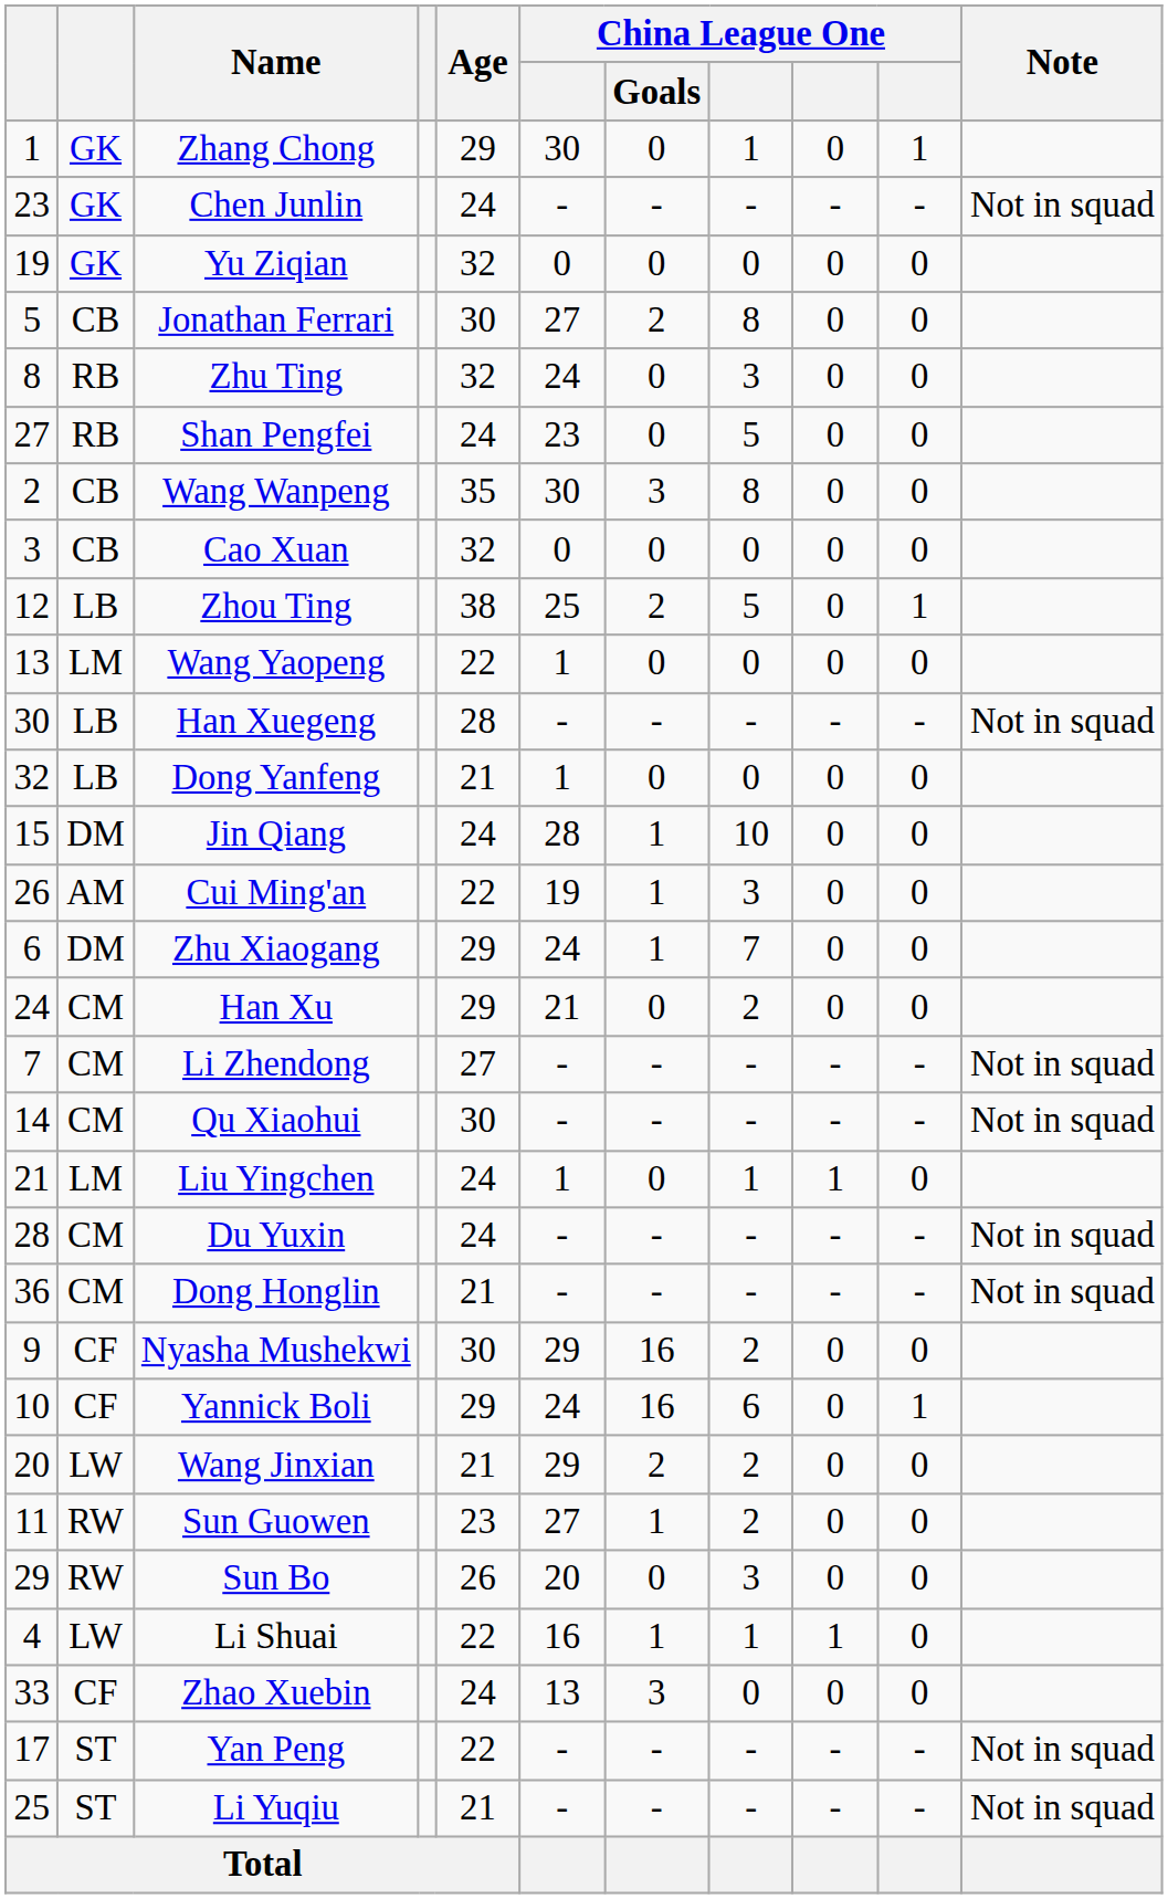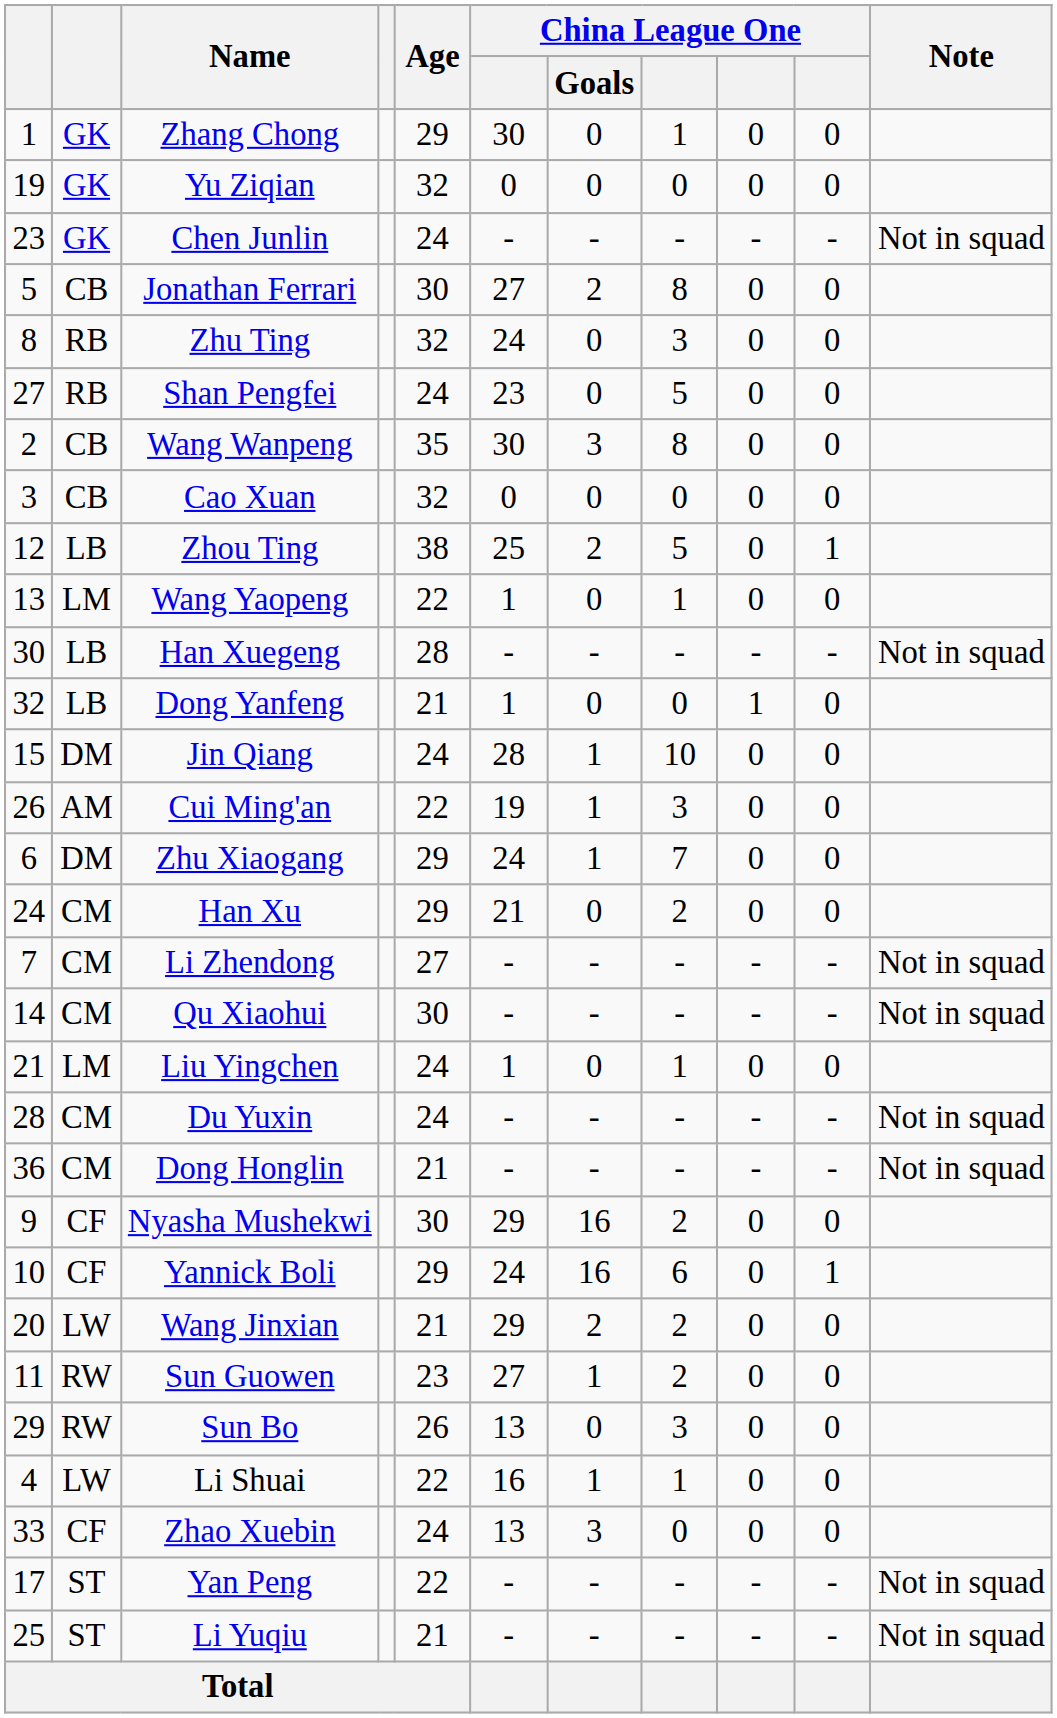 <table class="wikitable" style="text-align: center ">
 <tr>
 <th rowspan="2"></th>
 <th rowspan="2"></th>
 <th rowspan="2">Name</th>
 <th rowspan="2"></th>
 <th rowspan="2" style="width:30px">Age</th>
 <th colspan="5"><a href='#'>China League One</a></th>
 <th rowspan="2">Note</th>
 </tr>
 <tr>
 <th style="width:30px"></th>
 <th style="width:30px">Goals</th>
 <th style="width:30px"></th>
 <th style="width:30px"></th>
 <th style="width:30px"></th>
 </tr>
 <tr>
 <td>1</td>
 <td><a href='#'>GK</a></td>
 <td><a href='#'>Zhang Chong</a></td>
 <td></td>
 <td>29</td>
 <td>30</td>
 <td>0</td>
 <td>1</td>
 <td>0</td>
-<td>1</td>
+<td>0</td>
+<td></td>
+</tr>
+<tr>
+<td>19</td>
+<td><a href='#'>GK</a></td>
+<td><a href='#'>Yu Ziqian</a></td>
+<td></td>
+<td>32</td>
+<td>0</td>
+<td>0</td>
+<td>0</td>
+<td>0</td>
+<td>0</td>
 <td></td>
 </tr>
 <tr>
 <td>23</td>
 <td><a href='#'>GK</a></td>
 <td><a href='#'>Chen Junlin</a></td>
 <td></td>
 <td>24</td>
 <td>-</td>
 <td>-</td>
 <td>-</td>
 <td>-</td>
 <td>-</td>
 <td>Not in squad</td>
-</tr>
-<tr>
-<td>19</td>
-<td><a href='#'>GK</a></td>
-<td><a href='#'>Yu Ziqian</a></td>
-<td></td>
-<td>32</td>
-<td>0</td>
-<td>0</td>
-<td>0</td>
-<td>0</td>
-<td>0</td>
-<td></td>
 </tr>
 <tr>
 <td>5</td>
 <td>CB</td>
 <td><a href='#'>Jonathan Ferrari</a></td>
 <td></td>
 <td>30</td>
 <td>27</td>
 <td>2</td>
 <td>8</td>
 <td>0</td>
 <td>0</td>
 <td></td>
 </tr>
 <tr>
 <td>8</td>
 <td>RB</td>
 <td><a href='#'>Zhu Ting</a></td>
 <td></td>
 <td>32</td>
 <td>24</td>
 <td>0</td>
 <td>3</td>
 <td>0</td>
 <td>0</td>
 <td></td>
 </tr>
 <tr>
 <td>27</td>
 <td>RB</td>
 <td><a href='#'>Shan Pengfei</a></td>
 <td></td>
 <td>24</td>
 <td>23</td>
 <td>0</td>
 <td>5</td>
 <td>0</td>
 <td>0</td>
 <td></td>
 </tr>
 <tr>
 <td>2</td>
 <td>CB</td>
 <td><a href='#'>Wang Wanpeng</a></td>
 <td></td>
 <td>35</td>
 <td>30</td>
 <td>3</td>
 <td>8</td>
 <td>0</td>
 <td>0</td>
 <td></td>
 </tr>
 <tr>
 <td>3</td>
 <td>CB</td>
 <td><a href='#'>Cao Xuan</a></td>
 <td></td>
 <td>32</td>
 <td>0</td>
 <td>0</td>
 <td>0</td>
 <td>0</td>
 <td>0</td>
 <td></td>
 </tr>
 <tr>
 <td>12</td>
 <td>LB</td>
 <td><a href='#'>Zhou Ting</a></td>
 <td></td>
 <td>38</td>
 <td>25</td>
 <td>2</td>
 <td>5</td>
 <td>0</td>
 <td>1</td>
 <td></td>
 </tr>
 <tr>
 <td>13</td>
 <td>LM</td>
 <td><a href='#'>Wang Yaopeng</a></td>
 <td></td>
 <td>22</td>
 <td>1</td>
 <td>0</td>
-<td>0</td>
+<td>1</td>
 <td>0</td>
 <td>0</td>
 <td></td>
 </tr>
 <tr>
 <td>30</td>
 <td>LB</td>
 <td><a href='#'>Han Xuegeng</a></td>
 <td></td>
 <td>28</td>
 <td>-</td>
 <td>-</td>
 <td>-</td>
 <td>-</td>
 <td>-</td>
 <td>Not in squad</td>
 </tr>
 <tr>
 <td>32</td>
 <td>LB</td>
 <td><a href='#'>Dong Yanfeng</a></td>
 <td></td>
 <td>21</td>
 <td>1</td>
 <td>0</td>
 <td>0</td>
-<td>0</td>
+<td>1</td>
 <td>0</td>
 <td></td>
 </tr>
 <tr>
 <td>15</td>
 <td>DM</td>
 <td><a href='#'>Jin Qiang</a></td>
 <td></td>
 <td>24</td>
 <td>28</td>
 <td>1</td>
 <td>10</td>
 <td>0</td>
 <td>0</td>
 <td></td>
 </tr>
 <tr>
 <td>26</td>
 <td>AM</td>
 <td><a href='#'>Cui Ming'an</a></td>
 <td></td>
 <td>22</td>
 <td>19</td>
 <td>1</td>
 <td>3</td>
 <td>0</td>
 <td>0</td>
 <td></td>
 </tr>
 <tr>
 <td>6</td>
 <td>DM</td>
 <td><a href='#'>Zhu Xiaogang</a></td>
 <td></td>
 <td>29</td>
 <td>24</td>
 <td>1</td>
 <td>7</td>
 <td>0</td>
 <td>0</td>
 <td></td>
 </tr>
 <tr>
 <td>24</td>
 <td>CM</td>
 <td><a href='#'>Han Xu</a></td>
 <td></td>
 <td>29</td>
 <td>21</td>
 <td>0</td>
 <td>2</td>
 <td>0</td>
 <td>0</td>
 <td></td>
 </tr>
 <tr>
 <td>7</td>
 <td>CM</td>
 <td><a href='#'>Li Zhendong</a></td>
 <td></td>
 <td>27</td>
 <td>-</td>
 <td>-</td>
 <td>-</td>
 <td>-</td>
 <td>-</td>
 <td>Not in squad</td>
 </tr>
 <tr>
 <td>14</td>
 <td>CM</td>
 <td><a href='#'>Qu Xiaohui</a></td>
 <td></td>
 <td>30</td>
 <td>-</td>
 <td>-</td>
 <td>-</td>
 <td>-</td>
 <td>-</td>
 <td>Not in squad</td>
 </tr>
 <tr>
 <td>21</td>
 <td>LM</td>
 <td><a href='#'>Liu Yingchen</a></td>
 <td></td>
 <td>24</td>
 <td>1</td>
 <td>0</td>
 <td>1</td>
-<td>1</td>
+<td>0</td>
 <td>0</td>
 <td></td>
 </tr>
 <tr>
 <td>28</td>
 <td>CM</td>
 <td><a href='#'>Du Yuxin</a></td>
 <td></td>
 <td>24</td>
 <td>-</td>
 <td>-</td>
 <td>-</td>
 <td>-</td>
 <td>-</td>
 <td>Not in squad</td>
 </tr>
 <tr>
 <td>36</td>
 <td>CM</td>
 <td><a href='#'>Dong Honglin</a></td>
 <td></td>
 <td>21</td>
 <td>-</td>
 <td>-</td>
 <td>-</td>
 <td>-</td>
 <td>-</td>
 <td>Not in squad</td>
 </tr>
 <tr>
 <td>9</td>
 <td>CF</td>
 <td><a href='#'>Nyasha Mushekwi</a></td>
 <td></td>
 <td>30</td>
 <td>29</td>
 <td>16</td>
 <td>2</td>
 <td>0</td>
 <td>0</td>
 <td></td>
 </tr>
 <tr>
 <td>10</td>
 <td>CF</td>
 <td><a href='#'>Yannick Boli</a></td>
 <td></td>
 <td>29</td>
 <td>24</td>
 <td>16</td>
 <td>6</td>
 <td>0</td>
 <td>1</td>
 <td></td>
 </tr>
 <tr>
 <td>20</td>
 <td>LW</td>
 <td><a href='#'>Wang Jinxian</a></td>
 <td></td>
 <td>21</td>
 <td>29</td>
 <td>2</td>
 <td>2</td>
 <td>0</td>
 <td>0</td>
 <td></td>
 </tr>
 <tr>
 <td>11</td>
 <td>RW</td>
 <td><a href='#'>Sun Guowen</a></td>
 <td></td>
 <td>23</td>
 <td>27</td>
 <td>1</td>
 <td>2</td>
 <td>0</td>
 <td>0</td>
 <td></td>
 </tr>
 <tr>
 <td>29</td>
 <td>RW</td>
 <td><a href='#'>Sun Bo</a></td>
 <td></td>
 <td>26</td>
-<td>20</td>
+<td>13</td>
 <td>0</td>
 <td>3</td>
 <td>0</td>
 <td>0</td>
 <td></td>
 </tr>
 <tr>
 <td>4</td>
 <td>LW</td>
 <td>Li Shuai</td>
 <td></td>
 <td>22</td>
 <td>16</td>
 <td>1</td>
 <td>1</td>
-<td>1</td>
+<td>0</td>
 <td>0</td>
 <td></td>
 </tr>
 <tr>
 <td>33</td>
 <td>CF</td>
 <td><a href='#'>Zhao Xuebin</a></td>
 <td></td>
 <td>24</td>
 <td>13</td>
 <td>3</td>
 <td>0</td>
 <td>0</td>
 <td>0</td>
 <td></td>
 </tr>
 <tr>
 <td>17</td>
 <td>ST</td>
 <td><a href='#'>Yan Peng</a></td>
 <td></td>
 <td>22</td>
 <td>-</td>
 <td>-</td>
 <td>-</td>
 <td>-</td>
 <td>-</td>
 <td>Not in squad</td>
 </tr>
 <tr>
 <td>25</td>
 <td>ST</td>
 <td><a href='#'>Li Yuqiu</a></td>
 <td></td>
 <td>21</td>
 <td>-</td>
 <td>-</td>
 <td>-</td>
 <td>-</td>
 <td>-</td>
 <td>Not in squad</td>
 </tr>
 <tr>
 <th colspan="5">Total</th>
 <th></th>
 <th></th>
 <th></th>
 <th></th>
 <th></th>
 <th></th>
 </tr>
 </table>
